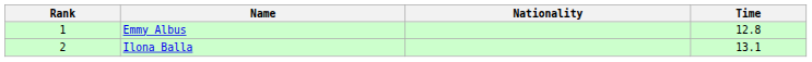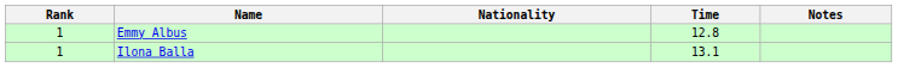 <table class="wikitable sortable" style="text-align:center;width: 50%">
 <tr>
 <th>Rank</th>
 <th>Name</th>
 <th>Nationality</th>
 <th>Time</th>
+<th>Notes</th>
 </tr>
 <tr bgcolor=ccffcc>
 <td>1</td>
 <td align=left><a href='#'>Emmy Albus</a></td>
 <td align=left></td>
 <td>12.8</td>
+<td></td>
 </tr>
 <tr bgcolor=ccffcc>
-<td>2</td>
+<td>1</td>
 <td align=left><a href='#'>Ilona Balla</a></td>
 <td align=left></td>
 <td>13.1</td>
+<td></td>
 </tr>
 </table>
